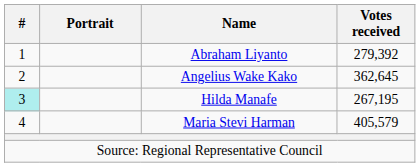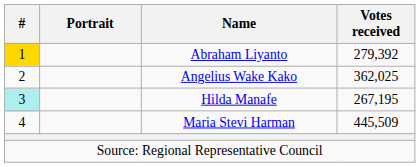 <table class="wikitable sortable" style="text-align:center; font-size: 0.9em;">
 <tr>
 <th width="30">#</th>
 <th width="100">Portrait</th>
 <th width="200">Name</th>
 <th width="75">Votes received</th>
 </tr>
 <tr>
-<td>1</td>
+<td style="background: gold;">1</td>
 <td></td>
 <td><a href='#'>Abraham Liyanto</a></td>
 <td>279,392</td>
 </tr>
 <tr>
 <td>2</td>
 <td></td>
 <td><a href='#'>Angelius Wake Kako</a></td>
-<td>362,645</td>
+<td>362,025</td>
 </tr>
 <tr>
 <td style="background: paleturquoise;">3</td>
 <td></td>
 <td><a href='#'>Hilda Manafe</a></td>
 <td>267,195</td>
 </tr>
 <tr>
 <td>4</td>
 <td></td>
 <td><a href='#'>Maria Stevi Harman</a></td>
-<td>405,579</td>
+<td>445,509</td>
 </tr>
 <tr>
 <th colspan="8"></th>
 </tr>
 <tr>
 <td colspan="8">Source: Regional Representative Council</td>
 </tr>
 </table>
